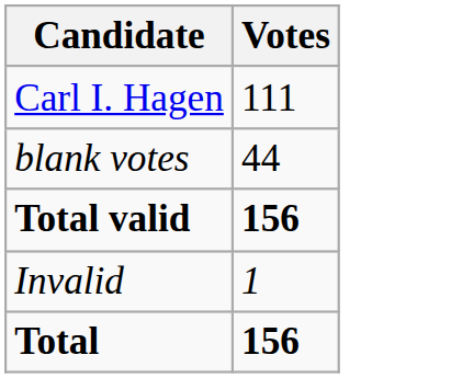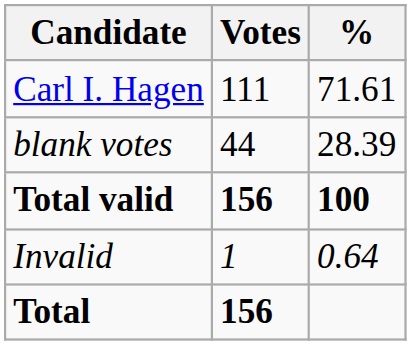 <table class="wikitable">
 <tr>
 <th>Candidate</th>
 <th>Votes</th>
+<th>%</th>
 </tr>
 <tr>
 <td><a href='#'>Carl I. Hagen</a></td>
 <td>111</td>
+<td>71.61</td>
 </tr>
 <tr>
 <td><em>blank votes</em></td>
 <td>44</td>
+<td>28.39</td>
 </tr>
 <tr>
 <td><strong>Total valid</strong></td>
 <td><strong>156</strong></td>
+<td><strong>100</strong></td>
 </tr>
 <tr>
 <td><em>Invalid</em></td>
 <td><em>1</em></td>
+<td><em>0.64</em></td>
 </tr>
 <tr>
 <td><strong>Total</strong></td>
 <td><strong>156</strong></td>
+<td></td>
 </tr>
 </table>
